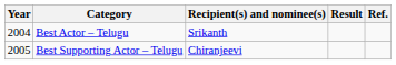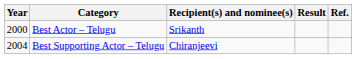 <table class="wikitable">
 <tr>
 <th>Year</th>
 <th>Category</th>
 <th>Recipient(s) and nominee(s)</th>
 <th>Result</th>
 <th>Ref.</th>
 </tr>
 <tr>
-<td>2004</td>
+<td>2000</td>
 <td><a href='#'>Best Actor – Telugu</a></td>
 <td><a href='#'>Srikanth</a></td>
 <td></td>
 <td></td>
 </tr>
 <tr>
-<td>2005</td>
+<td>2004</td>
 <td><a href='#'>Best Supporting Actor – Telugu</a></td>
 <td><a href='#'>Chiranjeevi</a></td>
 <td></td>
 <td></td>
 </tr>
 </table>
